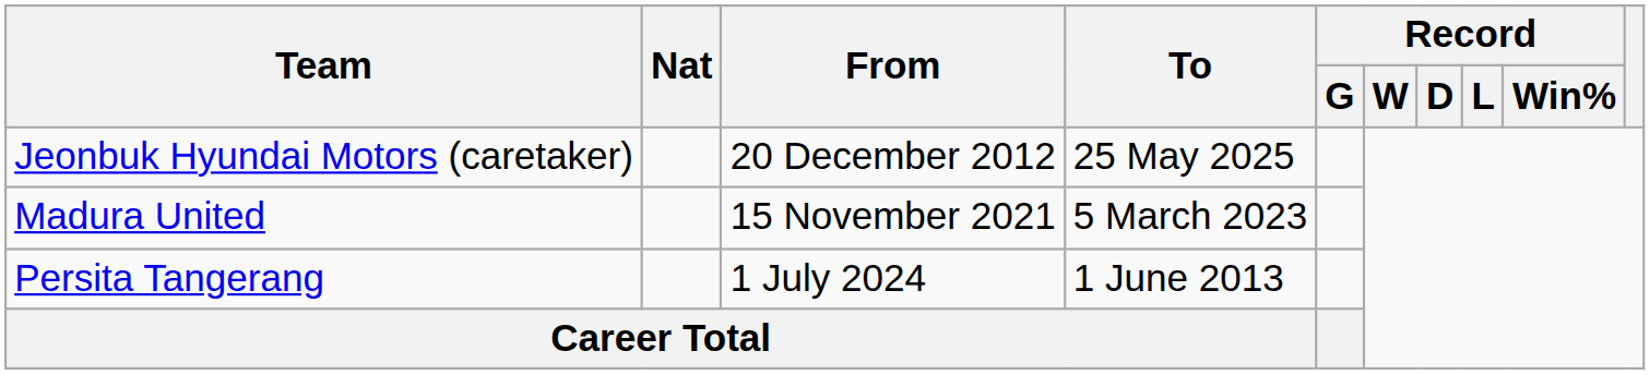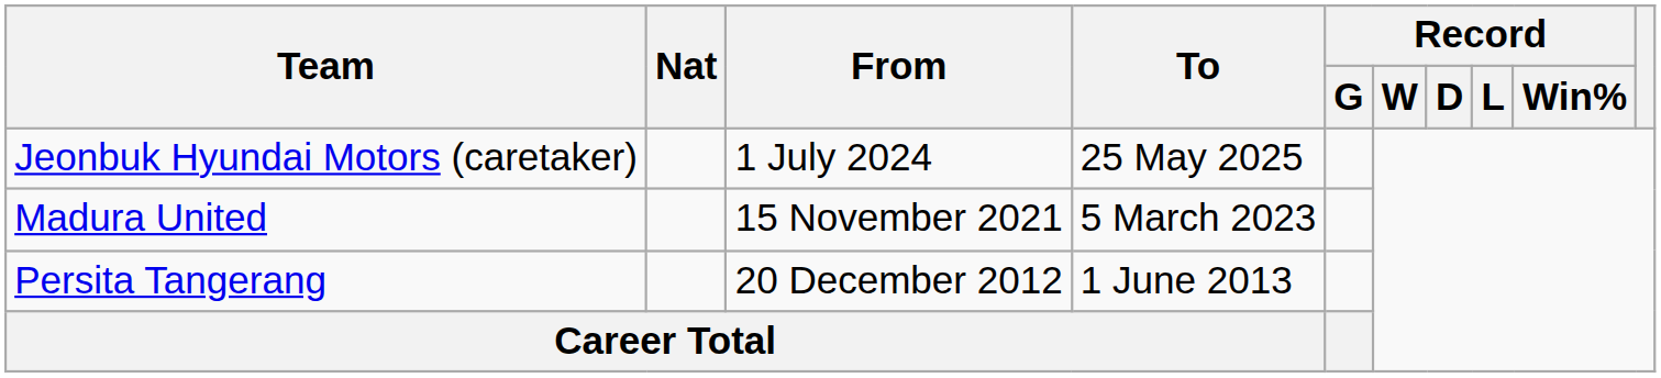 <table class="wikitable" style="text-align: center">
 <tr>
 <th rowspan=2>Team</th>
 <th rowspan=2>Nat</th>
 <th rowspan=2>From</th>
 <th rowspan=2>To</th>
 <th colspan=5>Record</th>
 <th rowspan="2"></th>
 </tr>
 <tr>
 <th>G</th>
 <th>W</th>
 <th>D</th>
 <th>L</th>
 <th>Win%</th>
 </tr>
 <tr>
 <td align="left"><a href='#'>Jeonbuk Hyundai Motors</a> (caretaker)</td>
 <td></td>
-<td align="left">20 December 2012</td>
+<td align="left">1 July 2024</td>
 <td align="left">25 May 2025<br></td>
 <td></td>
 </tr>
 <tr>
 <td align="left"><a href='#'>Madura United</a></td>
 <td></td>
 <td align="left">15 November 2021</td>
 <td align="left">5 March 2023<br></td>
 <td></td>
 </tr>
 <tr>
 <td align="left"><a href='#'>Persita Tangerang</a></td>
 <td></td>
-<td align="left">1 July 2024</td>
+<td align="left">20 December 2012</td>
 <td align="left">1 June 2013<br></td>
 <td></td>
 </tr>
 <tr>
 <th colspan="4">Career Total<br></th>
 <th></th>
 </tr>
 </table>
